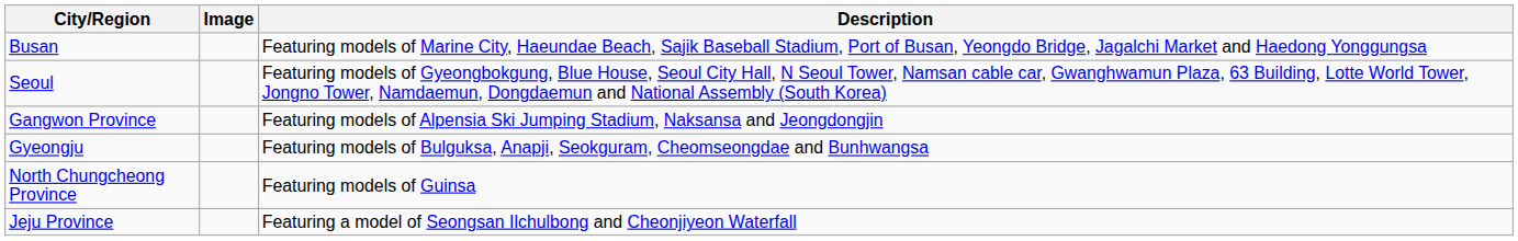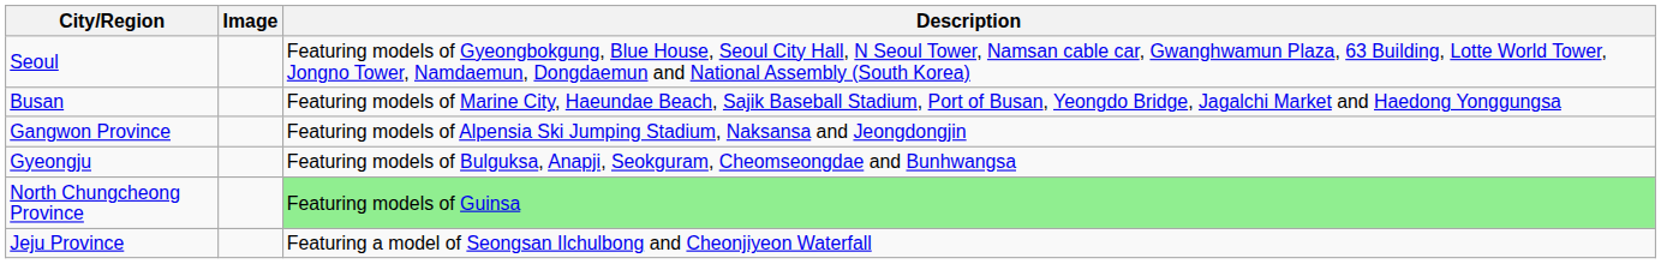 <table class="wikitable sortable" style="font-size:90%;">
 <tr>
 <th scope="col">City/Region</th>
 <th scope="col" class="unsortable">Image</th>
 <th scope="col" class="unsortable">Description</th>
 </tr>
 <tr>
+<td> <a href='#'>Seoul</a></td>
+<td style="text-align:center;"></td>
+<td>Featuring models of <a href='#'>Gyeongbokgung</a>, <a href='#'>Blue House</a>, <a href='#'>Seoul City Hall</a>, <a href='#'>N Seoul Tower</a>, <a href='#'>Namsan cable car</a>, <a href='#'>Gwanghwamun Plaza</a>, <a href='#'>63 Building</a>, <a href='#'>Lotte World Tower</a>, <a href='#'>Jongno Tower</a>, <a href='#'>Namdaemun</a>, <a href='#'>Dongdaemun</a> and <a href='#'>National Assembly (South Korea)</a></td>
+</tr>
+<tr>
 <td> <a href='#'>Busan</a></td>
 <td style="text-align:center;"></td>
 <td>Featuring models of <a href='#'>Marine City</a>, <a href='#'>Haeundae Beach</a>, <a href='#'>Sajik Baseball Stadium</a>, <a href='#'>Port of Busan</a>, <a href='#'>Yeongdo Bridge</a>, <a href='#'>Jagalchi Market</a> and <a href='#'>Haedong Yonggungsa</a></td>
-</tr>
-<tr>
-<td> <a href='#'>Seoul</a></td>
-<td style="text-align:center;"></td>
-<td>Featuring models of <a href='#'>Gyeongbokgung</a>, <a href='#'>Blue House</a>, <a href='#'>Seoul City Hall</a>, <a href='#'>N Seoul Tower</a>, <a href='#'>Namsan cable car</a>, <a href='#'>Gwanghwamun Plaza</a>, <a href='#'>63 Building</a>, <a href='#'>Lotte World Tower</a>, <a href='#'>Jongno Tower</a>, <a href='#'>Namdaemun</a>, <a href='#'>Dongdaemun</a> and <a href='#'>National Assembly (South Korea)</a></td>
 </tr>
 <tr>
 <td><a href='#'>Gangwon Province</a></td>
 <td style="text-align:center;"></td>
 <td>Featuring models of <a href='#'>Alpensia Ski Jumping Stadium</a>, <a href='#'>Naksansa</a> and <a href='#'>Jeongdongjin</a></td>
 </tr>
 <tr>
 <td> <a href='#'>Gyeongju</a></td>
 <td style="text-align:center;"></td>
 <td>Featuring models of <a href='#'>Bulguksa</a>, <a href='#'>Anapji</a>, <a href='#'>Seokguram</a>, <a href='#'>Cheomseongdae</a> and <a href='#'>Bunhwangsa</a></td>
 </tr>
 <tr>
 <td> <a href='#'>North Chungcheong Province</a></td>
 <td style="text-align:center;"></td>
-<td>Featuring models of <a href='#'>Guinsa</a></td>
+<td style="background: lightgreen;">Featuring models of <a href='#'>Guinsa</a></td>
 </tr>
 <tr>
 <td> <a href='#'>Jeju Province</a></td>
 <td style="text-align:center;"></td>
 <td>Featuring a model of <a href='#'>Seongsan Ilchulbong</a> and <a href='#'>Cheonjiyeon Waterfall</a></td>
 </tr>
 </table>
